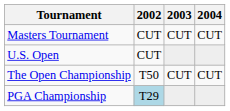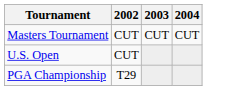 <table class="wikitable" style="font-size:95%;text-align:center;">
 <tr>
 <th>Tournament</th>
 <th>2002</th>
 <th>2003</th>
 <th>2004</th>
 </tr>
 <tr>
 <td align=left><a href='#'>Masters Tournament</a></td>
 <td>CUT</td>
 <td>CUT</td>
 <td>CUT</td>
 </tr>
 <tr>
 <td align=left><a href='#'>U.S. Open</a></td>
 <td>CUT</td>
 <td style="background:#eeeeee;"></td>
 <td style="background:#eeeeee;"></td>
 </tr>
 <tr>
-<td align=left><a href='#'>The Open Championship</a></td>
-<td>T50</td>
-<td>CUT</td>
-<td>CUT</td>
-</tr>
-<tr>
 <td align=left><a href='#'>PGA Championship</a></td>
-<td style="background: lightblue;">T29</td>
+<td>T29</td>
 <td style="background:#eeeeee;"></td>
 <td style="background:#eeeeee;"></td>
 </tr>
 </table>
